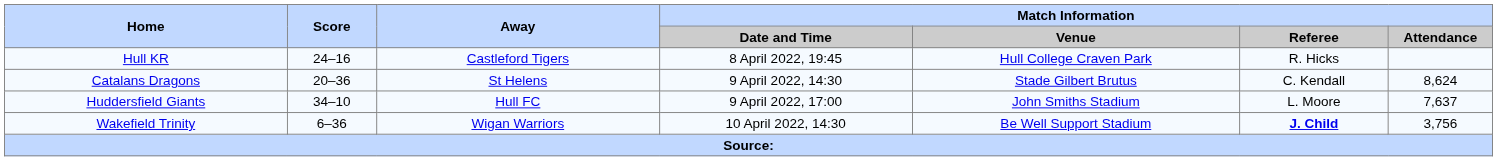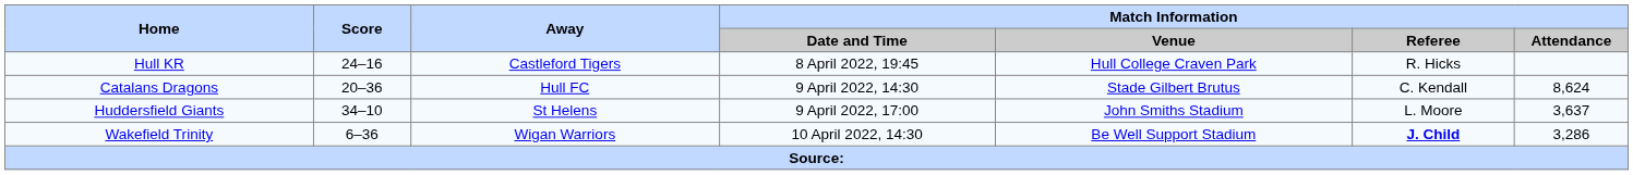 <table border=1 style="border-collapse:collapse; font-size:90%; text-align:center"; cellpadding=3 cellspacing=0 width=100%>
 <tr bgcolor="#c1d8ff">
 <th rowspan=2 width=19%>Home</th>
 <th rowspan=2 width=6%>Score</th>
 <th rowspan=2 width=19%>Away</th>
 <th colspan=4>Match Information</th>
 </tr>
 <tr bgcolor="#cccccc">
 <th width=17%>Date and Time</th>
 <th width=22%>Venue</th>
 <th width=10%>Referee</th>
 <th width=7%>Attendance</th>
 </tr>
 <tr bgcolor=#f5faff>
 <td> <a href='#'>Hull KR</a></td>
 <td>24–16</td>
 <td> <a href='#'>Castleford Tigers</a></td>
 <td>8 April 2022, 19:45</td>
 <td><a href='#'>Hull College Craven Park</a></td>
 <td>R. Hicks</td>
 <td></td>
 </tr>
 <tr bgcolor=#f5faff>
 <td> <a href='#'>Catalans Dragons</a></td>
 <td>20–36</td>
-<td> <a href='#'>St Helens</a></td>
+<td> <a href='#'>Hull FC</a></td>
 <td>9 April 2022, 14:30</td>
 <td><a href='#'>Stade Gilbert Brutus</a></td>
 <td>C. Kendall</td>
 <td>8,624</td>
 </tr>
 <tr bgcolor=#f5faff>
 <td> <a href='#'>Huddersfield Giants</a></td>
 <td>34–10</td>
-<td> <a href='#'>Hull FC</a></td>
+<td> <a href='#'>St Helens</a></td>
 <td>9 April 2022, 17:00</td>
 <td><a href='#'>John Smiths Stadium</a></td>
 <td>L. Moore</td>
-<td>7,637</td>
+<td>3,637</td>
 </tr>
 <tr bgcolor=#f5faff>
 <td> <a href='#'>Wakefield Trinity</a></td>
 <td>6–36</td>
 <td> <a href='#'>Wigan Warriors</a></td>
 <td>10 April 2022, 14:30</td>
 <td><a href='#'>Be Well Support Stadium</a></td>
 <td><strong><a href='#'>J. Child</a></strong></td>
-<td>3,756</td>
+<td>3,286</td>
 </tr>
 <tr style="background:#c1d8ff;">
 <th colspan=7>Source:</th>
 </tr>
 </table>
